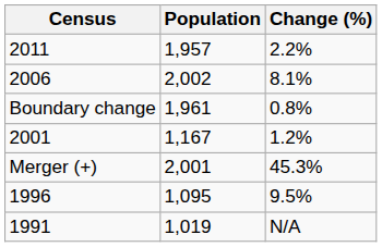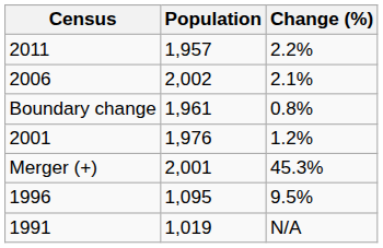 <table class="wikitable">
 <tr>
 <th>Census</th>
 <th>Population</th>
 <th>Change (%)</th>
 </tr>
 <tr>
 <td>2011</td>
 <td>1,957</td>
 <td> 2.2%</td>
 </tr>
 <tr>
 <td>2006</td>
 <td>2,002</td>
-<td> 8.1%</td>
+<td> 2.1%</td>
 </tr>
 <tr>
 <td>Boundary change</td>
 <td>1,961</td>
 <td> 0.8%</td>
 </tr>
 <tr>
 <td>2001</td>
-<td>1,167</td>
+<td>1,976</td>
 <td> 1.2%</td>
 </tr>
 <tr>
 <td>Merger (+)</td>
 <td>2,001</td>
 <td> 45.3%</td>
 </tr>
 <tr>
 <td>1996</td>
 <td>1,095</td>
 <td> 9.5%</td>
 </tr>
 <tr>
 <td>1991</td>
 <td>1,019</td>
 <td>N/A</td>
 </tr>
 </table>
